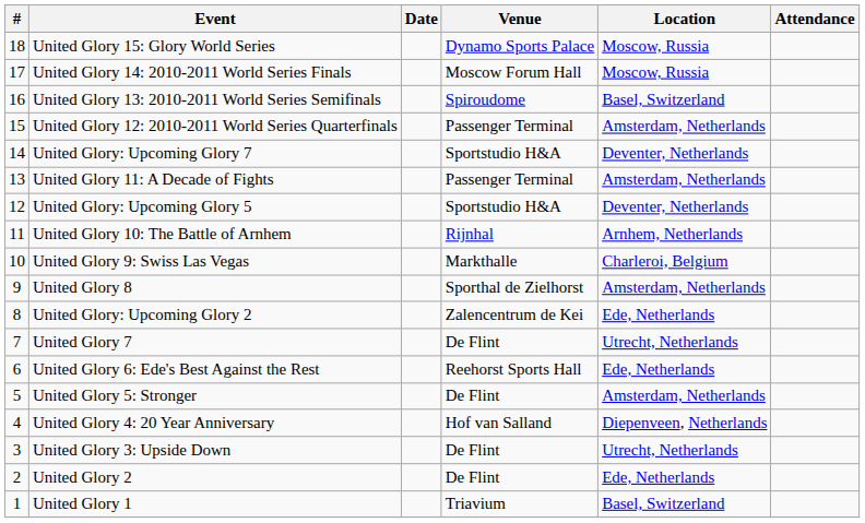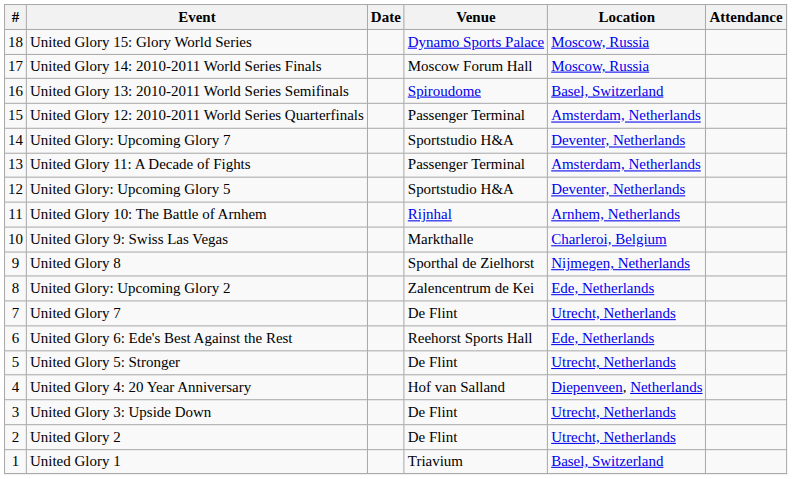 <table id="Events" class="wikitable sortable" style="font-size:90%;">
 <tr>
 <th scope="col">#</th>
 <th scope="col">Event</th>
 <th scope="col">Date</th>
 <th scope="col">Venue</th>
 <th scope="col">Location</th>
 <th scope="col">Attendance</th>
 </tr>
 <tr>
 <td align=center>18</td>
 <td>United Glory 15: Glory World Series</td>
 <td></td>
 <td><a href='#'>Dynamo Sports Palace</a></td>
 <td> <a href='#'>Moscow, Russia</a></td>
 <td></td>
 </tr>
 <tr>
 <td align=center>17</td>
 <td>United Glory 14: 2010-2011 World Series Finals</td>
 <td></td>
 <td>Moscow Forum Hall</td>
 <td> <a href='#'>Moscow, Russia</a></td>
 <td></td>
 </tr>
 <tr>
 <td align=center>16</td>
 <td>United Glory 13: 2010-2011 World Series Semifinals</td>
 <td></td>
 <td><a href='#'>Spiroudome</a></td>
 <td> <a href='#'>Basel, Switzerland</a></td>
 <td></td>
 </tr>
 <tr>
 <td align=center>15</td>
 <td>United Glory 12: 2010-2011 World Series Quarterfinals</td>
 <td></td>
 <td>Passenger Terminal</td>
 <td> <a href='#'>Amsterdam, Netherlands</a></td>
 <td></td>
 </tr>
 <tr>
 <td align=center>14</td>
 <td>United Glory: Upcoming Glory 7</td>
 <td></td>
 <td>Sportstudio H&A</td>
 <td> <a href='#'>Deventer, Netherlands</a></td>
 <td></td>
 </tr>
 <tr>
 <td align=center>13</td>
 <td>United Glory 11: A Decade of Fights</td>
 <td></td>
 <td>Passenger Terminal</td>
 <td> <a href='#'>Amsterdam, Netherlands</a></td>
 <td></td>
 </tr>
 <tr>
 <td align=center>12</td>
 <td>United Glory: Upcoming Glory 5</td>
 <td></td>
 <td>Sportstudio H&A</td>
 <td> <a href='#'>Deventer, Netherlands</a></td>
 <td></td>
 </tr>
 <tr>
 <td align=center>11</td>
 <td>United Glory 10: The Battle of Arnhem</td>
 <td></td>
 <td><a href='#'>Rijnhal</a></td>
 <td> <a href='#'>Arnhem, Netherlands</a></td>
 <td></td>
 </tr>
 <tr>
 <td align=center>10</td>
 <td>United Glory 9: Swiss Las Vegas</td>
 <td></td>
 <td>Markthalle</td>
 <td> <a href='#'>Charleroi, Belgium</a></td>
 <td></td>
 </tr>
 <tr>
 <td align=center>9</td>
 <td>United Glory 8</td>
 <td></td>
 <td>Sporthal de Zielhorst</td>
-<td> <a href='#'>Amsterdam, Netherlands</a></td>
+<td> <a href='#'>Nijmegen, Netherlands</a></td>
 <td></td>
 </tr>
 <tr>
 <td align=center>8</td>
 <td>United Glory: Upcoming Glory 2</td>
 <td></td>
 <td>Zalencentrum de Kei</td>
 <td> <a href='#'>Ede, Netherlands</a></td>
 <td></td>
 </tr>
 <tr>
 <td align=center>7</td>
 <td>United Glory 7</td>
 <td></td>
 <td>De Flint</td>
 <td> <a href='#'>Utrecht, Netherlands</a></td>
 <td></td>
 </tr>
 <tr>
 <td align=center>6</td>
 <td>United Glory 6: Ede's Best Against the Rest</td>
 <td></td>
 <td>Reehorst Sports Hall</td>
 <td> <a href='#'>Ede, Netherlands</a></td>
 <td></td>
 </tr>
 <tr>
 <td align=center>5</td>
 <td>United Glory 5: Stronger</td>
 <td></td>
 <td>De Flint</td>
-<td> <a href='#'>Amsterdam, Netherlands</a></td>
+<td> <a href='#'>Utrecht, Netherlands</a></td>
 <td></td>
 </tr>
 <tr>
 <td align=center>4</td>
 <td>United Glory 4: 20 Year Anniversary</td>
 <td></td>
 <td>Hof van Salland</td>
 <td> <a href='#'>Diepenveen</a>, <a href='#'>Netherlands</a></td>
 <td></td>
 </tr>
 <tr>
 <td align=center>3</td>
 <td>United Glory 3: Upside Down</td>
 <td></td>
 <td>De Flint</td>
 <td> <a href='#'>Utrecht, Netherlands</a></td>
 <td></td>
 </tr>
 <tr>
 <td align=center>2</td>
 <td>United Glory 2</td>
 <td></td>
 <td>De Flint</td>
-<td> <a href='#'>Ede, Netherlands</a></td>
+<td> <a href='#'>Utrecht, Netherlands</a></td>
 <td></td>
 </tr>
 <tr>
 <td align=center>1</td>
 <td>United Glory 1</td>
 <td></td>
 <td>Triavium</td>
 <td> <a href='#'>Basel, Switzerland</a></td>
 <td></td>
 </tr>
 <tr>
 </tr>
 </table>
